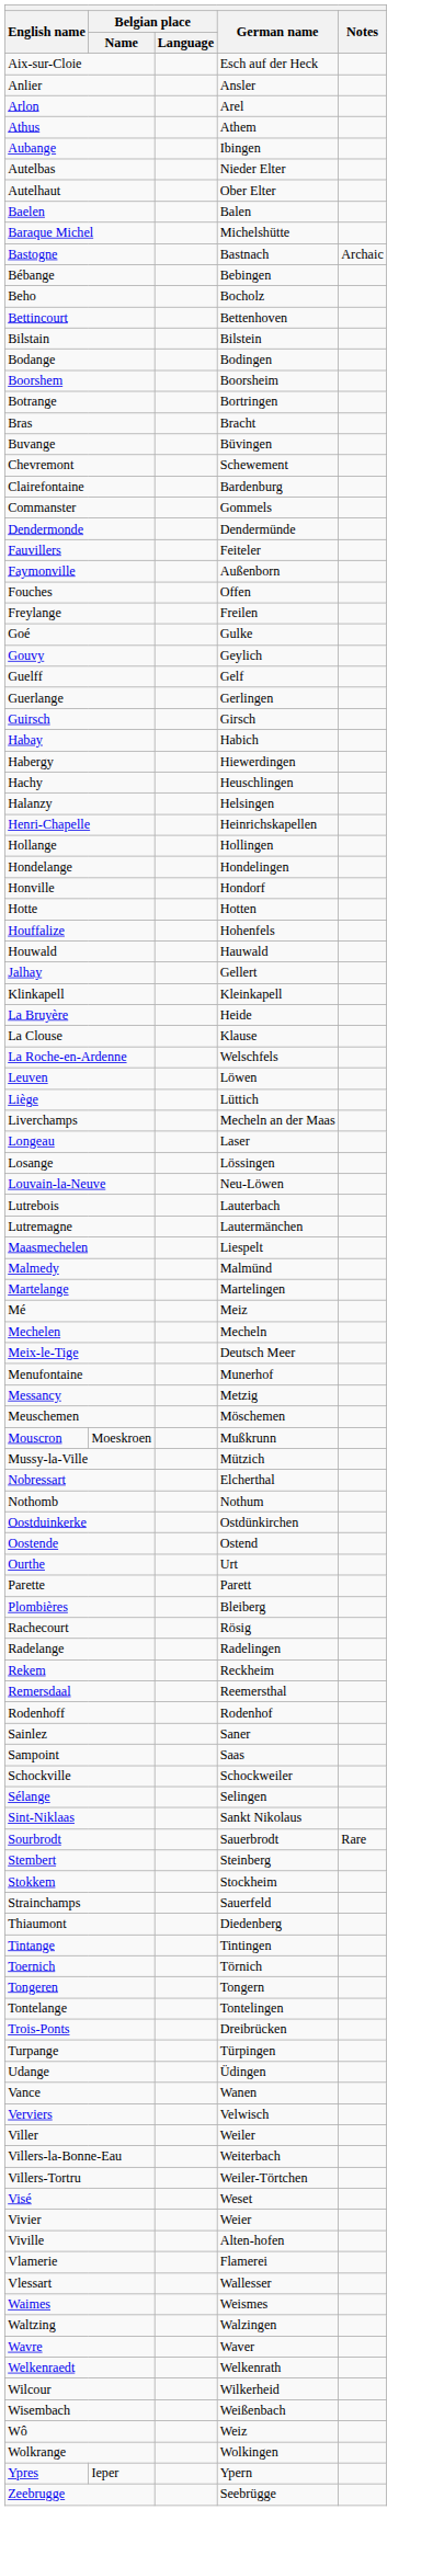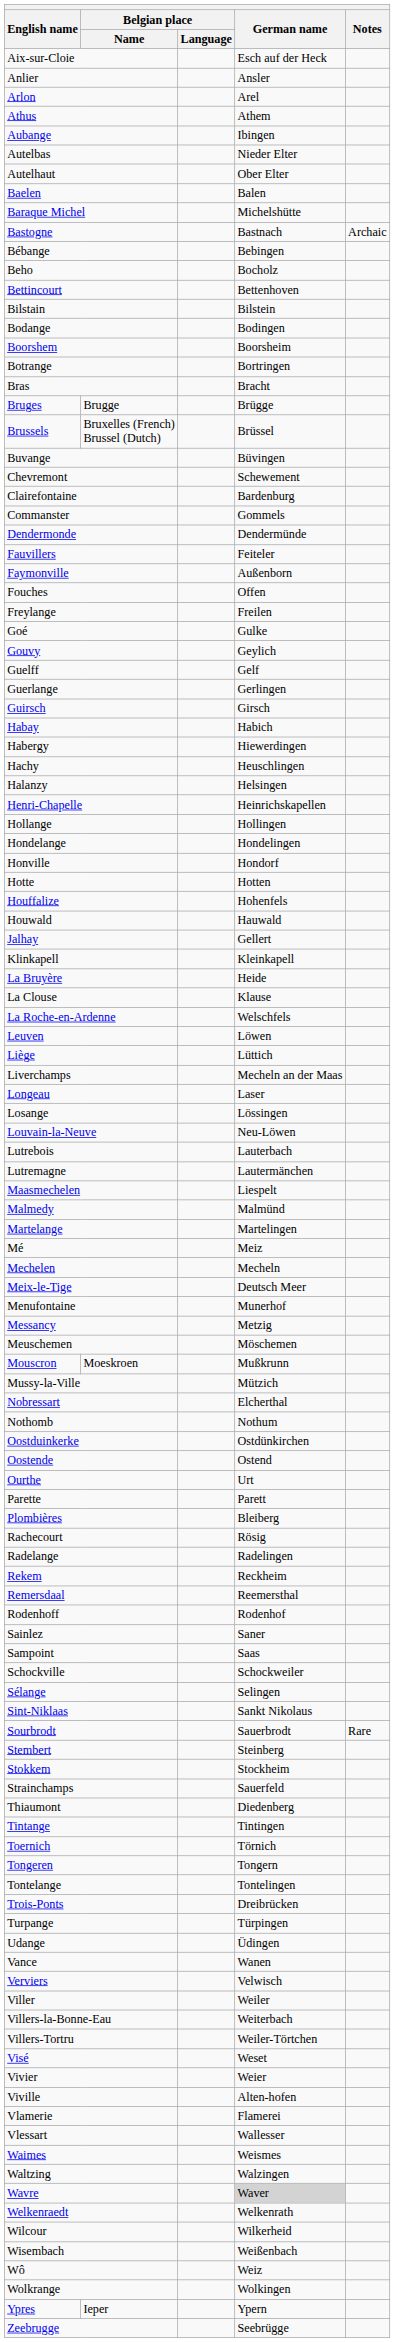 <table class="wikitable sortable">
 <tr>
 <th colspan="5"></th>
 </tr>
 <tr>
 <th rowspan="2">English name</th>
 <th colspan="2">Belgian place</th>
 <th rowspan="2">German name</th>
 <th rowspan="2">Notes</th>
 </tr>
 <tr>
 <th>Name</th>
 <th>Language</th>
 </tr>
 <tr>
 <td colspan="2">Aix-sur-Cloie</td>
 <td></td>
 <td>Esch auf der Heck</td>
 <td></td>
 </tr>
 <tr>
 <td colspan="2">Anlier</td>
 <td></td>
 <td>Ansler</td>
 <td></td>
 </tr>
 <tr>
 <td colspan="2"><a href='#'>Arlon</a></td>
 <td></td>
 <td>Arel</td>
 <td></td>
 </tr>
 <tr>
 <td colspan="2"><a href='#'>Athus</a></td>
 <td></td>
 <td>Athem</td>
 <td></td>
 </tr>
 <tr>
 <td colspan="2"><a href='#'>Aubange</a></td>
 <td></td>
 <td>Ibingen</td>
 <td></td>
 </tr>
 <tr>
 <td colspan="2">Autelbas</td>
 <td></td>
 <td>Nieder Elter</td>
 <td></td>
 </tr>
 <tr>
 <td colspan="2">Autelhaut</td>
 <td></td>
 <td>Ober Elter</td>
 <td></td>
 </tr>
 <tr>
 <td colspan="2"><a href='#'>Baelen</a></td>
 <td></td>
 <td>Balen</td>
 <td></td>
 </tr>
 <tr>
 <td colspan="2"><a href='#'>Baraque Michel</a></td>
 <td></td>
 <td>Michelshütte</td>
 <td></td>
 </tr>
 <tr>
 <td colspan="2"><a href='#'>Bastogne</a></td>
 <td></td>
 <td>Bastnach</td>
 <td>Archaic</td>
 </tr>
 <tr>
 <td colspan="2">Bébange</td>
 <td></td>
 <td>Bebingen</td>
 <td></td>
 </tr>
 <tr>
 <td colspan="2">Beho</td>
 <td></td>
 <td>Bocholz</td>
 <td></td>
 </tr>
 <tr>
 <td colspan="2"><a href='#'>Bettincourt</a></td>
 <td></td>
 <td>Bettenhoven</td>
 <td></td>
 </tr>
 <tr>
 <td colspan="2">Bilstain</td>
 <td></td>
 <td>Bilstein</td>
 <td></td>
 </tr>
 <tr>
 <td colspan="2">Bodange</td>
 <td></td>
 <td>Bodingen</td>
 <td></td>
 </tr>
 <tr>
 <td colspan="2"><a href='#'>Boorshem</a></td>
 <td></td>
 <td>Boorsheim</td>
 <td></td>
 </tr>
 <tr>
 <td colspan="2">Botrange</td>
 <td></td>
 <td>Bortringen</td>
 <td></td>
 </tr>
 <tr>
 <td colspan="2">Bras</td>
 <td></td>
 <td>Bracht</td>
+<td></td>
+</tr>
+<tr>
+<td><a href='#'>Bruges</a></td>
+<td>Brugge</td>
+<td></td>
+<td>Brügge</td>
+<td></td>
+</tr>
+<tr>
+<td><a href='#'>Brussels</a></td>
+<td>Bruxelles (French)<br>Brussel (Dutch)</td>
+<td></td>
+<td>Brüssel</td>
 <td></td>
 </tr>
 <tr>
 <td colspan="2">Buvange</td>
 <td></td>
 <td>Büvingen</td>
 <td></td>
 </tr>
 <tr>
 <td colspan="2">Chevremont</td>
 <td></td>
 <td>Schewement</td>
 <td></td>
 </tr>
 <tr>
 <td colspan="2">Clairefontaine</td>
 <td></td>
 <td>Bardenburg</td>
 <td></td>
 </tr>
 <tr>
 <td colspan="2">Commanster</td>
 <td></td>
 <td>Gommels</td>
 <td></td>
 </tr>
 <tr>
 <td colspan="2"><a href='#'>Dendermonde</a></td>
 <td></td>
 <td>Dendermünde</td>
 <td></td>
 </tr>
 <tr>
 <td colspan="2"><a href='#'>Fauvillers</a></td>
 <td></td>
 <td>Feiteler</td>
 <td></td>
 </tr>
 <tr>
 <td colspan="2"><a href='#'>Faymonville</a></td>
 <td></td>
 <td>Außenborn</td>
 <td></td>
 </tr>
 <tr>
 <td colspan="2">Fouches</td>
 <td></td>
 <td>Offen</td>
 <td></td>
 </tr>
 <tr>
 <td colspan="2">Freylange</td>
 <td></td>
 <td>Freilen</td>
 <td></td>
 </tr>
 <tr>
 <td colspan="2">Goé</td>
 <td></td>
 <td>Gulke</td>
 <td></td>
 </tr>
 <tr>
 <td colspan="2"><a href='#'>Gouvy</a></td>
 <td></td>
 <td>Geylich</td>
 <td></td>
 </tr>
 <tr>
 <td colspan="2">Guelff</td>
 <td></td>
 <td>Gelf</td>
 <td></td>
 </tr>
 <tr>
 <td colspan="2">Guerlange</td>
 <td></td>
 <td>Gerlingen</td>
 <td></td>
 </tr>
 <tr>
 <td colspan="2"><a href='#'>Guirsch</a></td>
 <td></td>
 <td>Girsch</td>
 <td></td>
 </tr>
 <tr>
 <td colspan="2"><a href='#'>Habay</a></td>
 <td></td>
 <td>Habich</td>
 <td></td>
 </tr>
 <tr>
 <td colspan="2">Habergy</td>
 <td></td>
 <td>Hiewerdingen</td>
 <td></td>
 </tr>
 <tr>
 <td colspan="2">Hachy</td>
 <td></td>
 <td>Heuschlingen</td>
 <td></td>
 </tr>
 <tr>
 <td colspan="2">Halanzy</td>
 <td></td>
 <td>Helsingen</td>
 <td></td>
 </tr>
 <tr>
 <td colspan="2"><a href='#'>Henri-Chapelle</a></td>
 <td></td>
 <td>Heinrichskapellen</td>
 <td></td>
 </tr>
 <tr>
 <td colspan="2">Hollange</td>
 <td></td>
 <td>Hollingen</td>
 <td></td>
 </tr>
 <tr>
 <td colspan="2">Hondelange</td>
 <td></td>
 <td>Hondelingen</td>
 <td></td>
 </tr>
 <tr>
 <td colspan="2">Honville</td>
 <td></td>
 <td>Hondorf</td>
 <td></td>
 </tr>
 <tr>
 <td colspan="2">Hotte</td>
 <td></td>
 <td>Hotten</td>
 <td></td>
 </tr>
 <tr>
 <td colspan="2"><a href='#'>Houffalize</a></td>
 <td></td>
 <td>Hohenfels</td>
 <td></td>
 </tr>
 <tr>
 <td colspan="2">Houwald</td>
 <td></td>
 <td>Hauwald</td>
 <td></td>
 </tr>
 <tr>
 <td colspan="2"><a href='#'>Jalhay</a></td>
 <td></td>
 <td>Gellert</td>
 <td></td>
 </tr>
 <tr>
 <td colspan="2">Klinkapell</td>
 <td></td>
 <td>Kleinkapell</td>
 <td></td>
 </tr>
 <tr>
 <td colspan="2"><a href='#'>La Bruyère</a></td>
 <td></td>
 <td>Heide</td>
 <td></td>
 </tr>
 <tr>
 <td colspan="2">La Clouse</td>
 <td></td>
 <td>Klause</td>
 <td></td>
 </tr>
 <tr>
 <td colspan="2"><a href='#'>La Roche-en-Ardenne</a></td>
 <td></td>
 <td>Welschfels</td>
 <td></td>
 </tr>
 <tr>
 <td colspan="2"><a href='#'>Leuven</a></td>
 <td></td>
 <td>Löwen</td>
 <td></td>
 </tr>
 <tr>
 <td colspan="2"><a href='#'>Liège</a></td>
 <td></td>
 <td>Lüttich</td>
 <td></td>
 </tr>
 <tr>
 <td colspan="2">Liverchamps</td>
 <td></td>
 <td>Mecheln an der Maas</td>
 <td></td>
 </tr>
 <tr>
 <td colspan="2"><a href='#'>Longeau</a></td>
 <td></td>
 <td>Laser</td>
 <td></td>
 </tr>
 <tr>
 <td colspan="2">Losange</td>
 <td></td>
 <td>Lössingen</td>
 <td></td>
 </tr>
 <tr>
 <td colspan="2"><a href='#'>Louvain-la-Neuve</a></td>
 <td></td>
 <td>Neu-Löwen</td>
 <td></td>
 </tr>
 <tr>
 <td colspan="2">Lutrebois</td>
 <td></td>
 <td>Lauterbach</td>
 <td></td>
 </tr>
 <tr>
 <td colspan="2">Lutremagne</td>
 <td></td>
 <td>Lautermänchen</td>
 <td></td>
 </tr>
 <tr>
 <td colspan="2"><a href='#'>Maasmechelen</a></td>
 <td></td>
 <td>Liespelt</td>
 <td></td>
 </tr>
 <tr>
 <td colspan="2"><a href='#'>Malmedy</a></td>
 <td></td>
 <td>Malmünd</td>
 <td></td>
 </tr>
 <tr>
 <td colspan="2"><a href='#'>Martelange</a></td>
 <td></td>
 <td>Martelingen</td>
 <td></td>
 </tr>
 <tr>
 <td colspan="2">Mé</td>
 <td></td>
 <td>Meiz</td>
 <td></td>
 </tr>
 <tr>
 <td colspan="2"><a href='#'>Mechelen</a></td>
 <td></td>
 <td>Mecheln</td>
 <td></td>
 </tr>
 <tr>
 <td colspan="2"><a href='#'>Meix-le-Tige</a></td>
 <td></td>
 <td>Deutsch Meer</td>
 <td></td>
 </tr>
 <tr>
 <td colspan="2">Menufontaine</td>
 <td></td>
 <td>Munerhof</td>
 <td></td>
 </tr>
 <tr>
 <td colspan="2"><a href='#'>Messancy</a></td>
 <td></td>
 <td>Metzig</td>
 <td></td>
 </tr>
 <tr>
 <td colspan="2">Meuschemen</td>
 <td></td>
 <td>Möschemen</td>
 <td></td>
 </tr>
 <tr>
 <td><a href='#'>Mouscron</a></td>
 <td>Moeskroen</td>
 <td></td>
 <td>Mußkrunn</td>
 <td></td>
 </tr>
 <tr>
 <td colspan="2">Mussy-la-Ville</td>
 <td></td>
 <td>Mützich</td>
 <td></td>
 </tr>
 <tr>
 <td colspan="2"><a href='#'>Nobressart</a></td>
 <td></td>
 <td>Elcherthal</td>
 <td></td>
 </tr>
 <tr>
 <td colspan="2">Nothomb</td>
 <td></td>
 <td>Nothum</td>
 <td></td>
 </tr>
 <tr>
 <td colspan="2"><a href='#'>Oostduinkerke</a></td>
 <td></td>
 <td>Ostdünkirchen</td>
 <td></td>
 </tr>
 <tr>
 <td colspan="2"><a href='#'>Oostende</a></td>
 <td></td>
 <td>Ostend</td>
 <td></td>
 </tr>
 <tr>
 <td colspan="2"><a href='#'>Ourthe</a></td>
 <td></td>
 <td>Urt</td>
 <td></td>
 </tr>
 <tr>
 <td colspan="2">Parette</td>
 <td></td>
 <td>Parett</td>
 <td></td>
 </tr>
 <tr>
 <td colspan="2"><a href='#'>Plombières</a></td>
 <td></td>
 <td>Bleiberg</td>
 <td></td>
 </tr>
 <tr>
 <td colspan="2">Rachecourt</td>
 <td></td>
 <td>Rösig</td>
 <td></td>
 </tr>
 <tr>
 <td colspan="2">Radelange</td>
 <td></td>
 <td>Radelingen</td>
 <td></td>
 </tr>
 <tr>
 <td colspan="2"><a href='#'>Rekem</a></td>
 <td></td>
 <td>Reckheim</td>
 <td></td>
 </tr>
 <tr>
 <td colspan="2"><a href='#'>Remersdaal</a></td>
 <td></td>
 <td>Reemersthal</td>
 <td></td>
 </tr>
 <tr>
 <td colspan="2">Rodenhoff</td>
 <td></td>
 <td>Rodenhof</td>
 <td></td>
 </tr>
 <tr>
 <td colspan="2">Sainlez</td>
 <td></td>
 <td>Saner</td>
 <td></td>
 </tr>
 <tr>
 <td colspan="2">Sampoint</td>
 <td></td>
 <td>Saas</td>
 <td></td>
 </tr>
 <tr>
 <td colspan="2">Schockville</td>
 <td></td>
 <td>Schockweiler</td>
 <td></td>
 </tr>
 <tr>
 <td colspan="2"><a href='#'>Sélange</a></td>
 <td></td>
 <td>Selingen</td>
 <td></td>
 </tr>
 <tr>
 <td colspan="2"><a href='#'>Sint-Niklaas</a></td>
 <td></td>
 <td>Sankt Nikolaus</td>
 <td></td>
 </tr>
 <tr>
 <td colspan="2"><a href='#'>Sourbrodt</a></td>
 <td></td>
 <td>Sauerbrodt</td>
 <td>Rare</td>
 </tr>
 <tr>
 <td colspan="2"><a href='#'>Stembert</a></td>
 <td></td>
 <td>Steinberg</td>
 <td></td>
 </tr>
 <tr>
 <td colspan="2"><a href='#'>Stokkem</a></td>
 <td></td>
 <td>Stockheim</td>
 <td></td>
 </tr>
 <tr>
 <td colspan="2">Strainchamps</td>
 <td></td>
 <td>Sauerfeld</td>
 <td></td>
 </tr>
 <tr>
 <td colspan="2">Thiaumont</td>
 <td></td>
 <td>Diedenberg</td>
 <td></td>
 </tr>
 <tr>
 <td colspan="2"><a href='#'>Tintange</a></td>
 <td></td>
 <td>Tintingen</td>
 <td></td>
 </tr>
 <tr>
 <td colspan="2"><a href='#'>Toernich</a></td>
 <td></td>
 <td>Törnich</td>
 <td></td>
 </tr>
 <tr>
 <td colspan="2"><a href='#'>Tongeren</a></td>
 <td></td>
 <td>Tongern</td>
 <td></td>
 </tr>
 <tr>
 <td colspan="2">Tontelange</td>
 <td></td>
 <td>Tontelingen</td>
 <td></td>
 </tr>
 <tr>
 <td colspan="2"><a href='#'>Trois-Ponts</a></td>
 <td></td>
 <td>Dreibrücken</td>
 <td></td>
 </tr>
 <tr>
 <td colspan="2">Turpange</td>
 <td></td>
 <td>Türpingen</td>
 <td></td>
 </tr>
 <tr>
 <td colspan="2">Udange</td>
 <td></td>
 <td>Üdingen</td>
 <td></td>
 </tr>
 <tr>
 <td colspan="2">Vance</td>
 <td></td>
 <td>Wanen</td>
 <td></td>
 </tr>
 <tr>
 <td colspan="2"><a href='#'>Verviers</a></td>
 <td></td>
 <td>Velwisch</td>
 <td></td>
 </tr>
 <tr>
 <td colspan="2">Viller</td>
 <td></td>
 <td>Weiler</td>
 <td></td>
 </tr>
 <tr>
 <td colspan="2">Villers-la-Bonne-Eau</td>
 <td></td>
 <td>Weiterbach</td>
 <td></td>
 </tr>
 <tr>
 <td colspan="2">Villers-Tortru</td>
 <td></td>
 <td>Weiler-Törtchen</td>
 <td></td>
 </tr>
 <tr>
 <td colspan="2"><a href='#'>Visé</a></td>
 <td></td>
 <td>Weset</td>
 <td></td>
 </tr>
 <tr>
 <td colspan="2">Vivier</td>
 <td></td>
 <td>Weier</td>
 <td></td>
 </tr>
 <tr>
 <td colspan="2">Viville</td>
 <td></td>
 <td>Alten-hofen</td>
 <td></td>
 </tr>
 <tr>
 <td colspan="2">Vlamerie</td>
 <td></td>
 <td>Flamerei</td>
 <td></td>
 </tr>
 <tr>
 <td colspan="2">Vlessart</td>
 <td></td>
 <td>Wallesser</td>
 <td></td>
 </tr>
 <tr>
 <td colspan="2"><a href='#'>Waimes</a></td>
 <td></td>
 <td>Weismes</td>
 <td></td>
 </tr>
 <tr>
 <td colspan="2">Waltzing</td>
 <td></td>
 <td>Walzingen</td>
 <td></td>
 </tr>
 <tr>
 <td colspan="2"><a href='#'>Wavre</a></td>
 <td></td>
-<td>Waver</td>
+<td style="background: lightgrey;">Waver</td>
 <td></td>
 </tr>
 <tr>
 <td colspan="2"><a href='#'>Welkenraedt</a></td>
 <td></td>
 <td>Welkenrath</td>
 <td></td>
 </tr>
 <tr>
 <td colspan="2">Wilcour</td>
 <td></td>
 <td>Wilkerheid</td>
 <td></td>
 </tr>
 <tr>
 <td colspan="2">Wisembach</td>
 <td></td>
 <td>Weißenbach</td>
 <td></td>
 </tr>
 <tr>
 <td colspan="2">Wô</td>
 <td></td>
 <td>Weiz</td>
 <td></td>
 </tr>
 <tr>
 <td colspan="2">Wolkrange</td>
 <td></td>
 <td>Wolkingen</td>
 <td></td>
 </tr>
 <tr>
 <td><a href='#'>Ypres</a></td>
 <td>Ieper</td>
 <td></td>
 <td>Ypern</td>
 <td></td>
 </tr>
 <tr>
 <td colspan="2"><a href='#'>Zeebrugge</a></td>
 <td></td>
 <td>Seebrügge</td>
 <td></td>
 </tr>
 </table>
